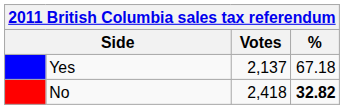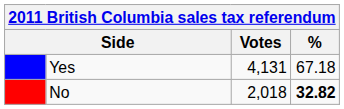 <table class="wikitable" style="font-size: 95%; clear:both">
 <tr style="background-color:#E9E9E9">
 <th colspan=4><a href='#'>2011 British Columbia sales tax referendum</a></th>
 </tr>
 <tr style="background-color:#E9E9E9">
 <th colspan=2 style="width: 130px">Side</th>
 <th style="width: 50px">Votes</th>
 <th style="width: 40px">%</th>
 </tr>
 <tr>
 <td bgcolor="blue"></td>
 <td>Yes</td>
-<td align="right">2,137</td>
+<td align="right">4,131</td>
 <td align="right">67.18</td>
 </tr>
 <tr>
 <td bgcolor="red"></td>
 <td>No</td>
-<td align="right">2,418</td>
+<td align="right">2,018</td>
 <td align="right"><strong>32.82</strong></td>
 </tr>
 </table>
